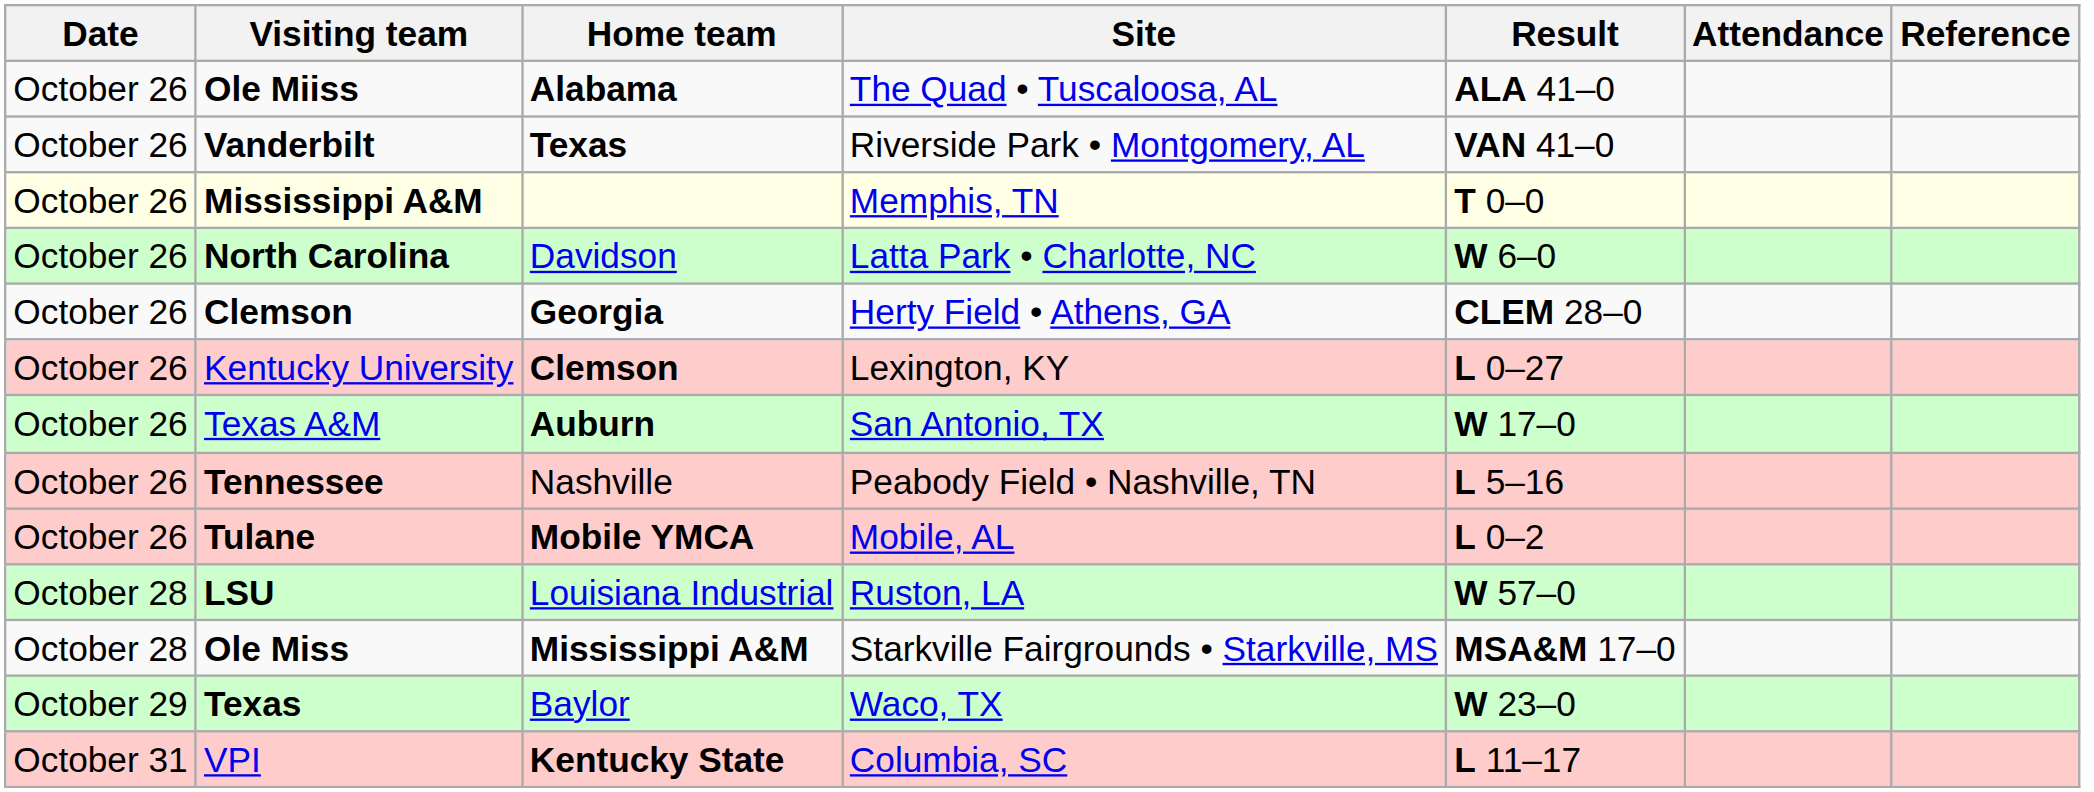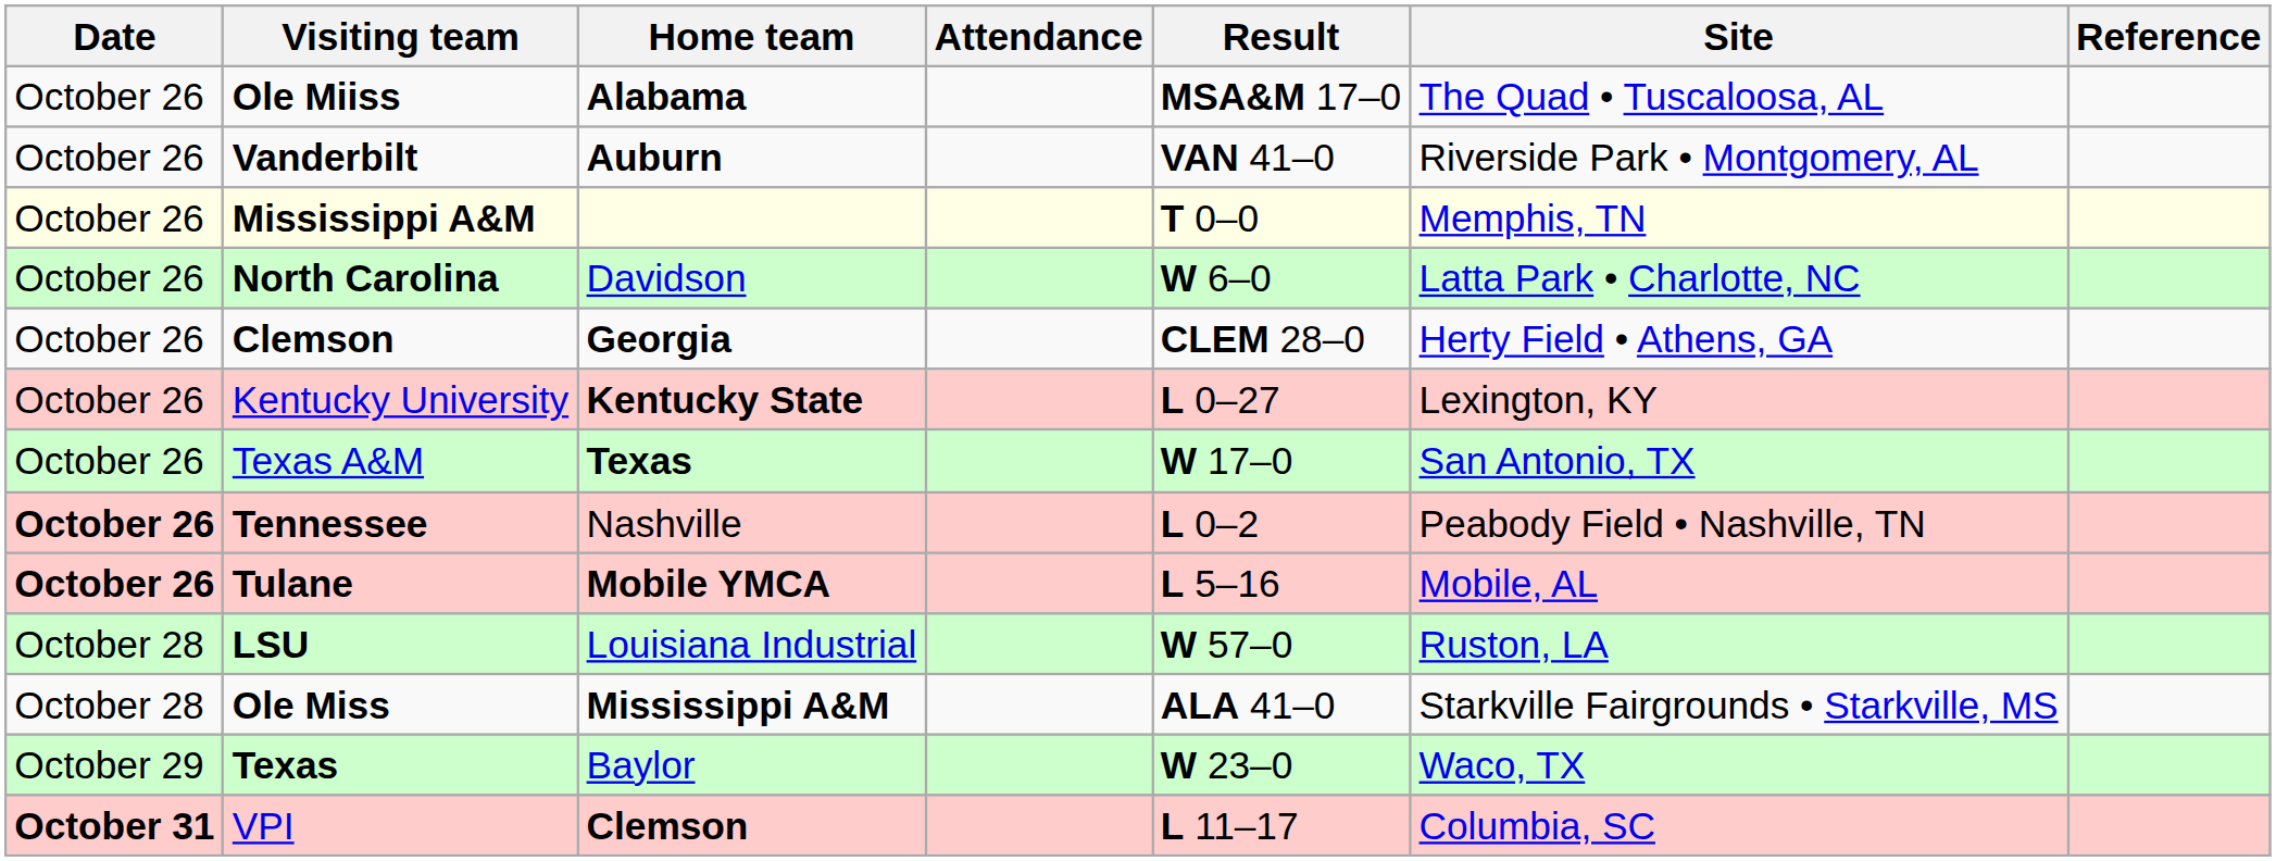 <table class="wikitable" style="font-size:95%;">
 <tr>
 <th>Date</th>
 <th>Visiting team</th>
 <th>Home team</th>
+<th>Attendance</th>
+<th>Result</th>
 <th>Site</th>
-<th>Result</th>
-<th>Attendance</th>
 <th class="unsortable">Reference</th>
 </tr>
 <tr bgcolor=>
 <td>October 26</td>
 <td><strong>Ole Miiss</strong></td>
 <td><strong>Alabama</strong></td>
+<td></td>
+<td><strong>MSA&M</strong> 17–0</td>
 <td><a href='#'>The Quad</a> • <a href='#'>Tuscaloosa, AL</a></td>
-<td><strong>ALA</strong> 41–0</td>
-<td></td>
 <td></td>
 </tr>
 <tr bgcolor=>
 <td>October 26</td>
 <td><strong>Vanderbilt</strong></td>
-<td><strong>Texas</strong></td>
+<td><strong>Auburn</strong></td>
+<td></td>
+<td><strong>VAN</strong> 41–0</td>
 <td>Riverside Park • <a href='#'>Montgomery, AL</a></td>
-<td><strong>VAN</strong> 41–0</td>
-<td></td>
 <td></td>
 </tr>
 <tr bgcolor=ffffe6>
 <td>October 26</td>
 <td><strong>Mississippi A&M</strong></td>
 <td></td>
+<td></td>
+<td><strong>T</strong> 0–0</td>
 <td><a href='#'>Memphis, TN</a></td>
-<td><strong>T</strong> 0–0</td>
-<td></td>
 <td></td>
 </tr>
 <tr bgcolor=ccffcc>
 <td>October 26</td>
 <td><strong>North Carolina</strong></td>
 <td><a href='#'>Davidson</a></td>
+<td></td>
+<td><strong>W</strong> 6–0</td>
 <td><a href='#'>Latta Park</a> • <a href='#'>Charlotte, NC</a></td>
-<td><strong>W</strong> 6–0</td>
-<td></td>
 <td></td>
 </tr>
 <tr bgcolor=>
 <td>October 26</td>
 <td><strong>Clemson</strong></td>
 <td><strong>Georgia</strong></td>
+<td></td>
+<td><strong>CLEM</strong> 28–0</td>
 <td><a href='#'>Herty Field</a> • <a href='#'>Athens, GA</a></td>
-<td><strong>CLEM</strong> 28–0</td>
-<td></td>
 <td></td>
 </tr>
 <tr bgcolor=ffcccc>
 <td>October 26</td>
 <td><a href='#'>Kentucky University</a></td>
-<td><strong>Clemson</strong></td>
+<td><strong>Kentucky State</strong></td>
+<td></td>
+<td><strong>L</strong> 0–27</td>
 <td>Lexington, KY</td>
-<td><strong>L</strong> 0–27</td>
-<td></td>
 <td></td>
 </tr>
 <tr bgcolor=ccffcc>
 <td>October 26</td>
 <td><a href='#'>Texas A&M</a></td>
-<td><strong>Auburn</strong></td>
+<td><strong>Texas</strong></td>
+<td></td>
+<td><strong>W</strong> 17–0</td>
 <td><a href='#'>San Antonio, TX</a></td>
-<td><strong>W</strong> 17–0</td>
-<td></td>
 <td></td>
 </tr>
 <tr bgcolor=ffcccc>
-<td>October 26</td>
+<td><strong>October 26</strong></td>
 <td><strong>Tennessee</strong></td>
 <td>Nashville</td>
+<td></td>
+<td><strong>L</strong> 0–2</td>
 <td>Peabody Field • Nashville, TN</td>
-<td><strong>L</strong> 5–16</td>
-<td></td>
 <td></td>
 </tr>
 <tr bgcolor=ffcccc>
-<td>October 26</td>
+<td><strong>October 26</strong></td>
 <td><strong>Tulane</strong></td>
 <td><strong>Mobile YMCA</strong></td>
+<td></td>
+<td><strong>L</strong> 5–16</td>
 <td><a href='#'>Mobile, AL</a></td>
-<td><strong>L</strong> 0–2</td>
-<td></td>
 <td></td>
 </tr>
 <tr bgcolor=ccffcc>
 <td>October 28</td>
 <td><strong>LSU</strong></td>
 <td><a href='#'>Louisiana Industrial</a></td>
+<td></td>
+<td><strong>W</strong> 57–0</td>
 <td><a href='#'>Ruston, LA</a></td>
-<td><strong>W</strong> 57–0</td>
-<td></td>
 <td></td>
 </tr>
 <tr bgcolor=>
 <td>October 28</td>
 <td><strong>Ole Miss</strong></td>
 <td><strong>Mississippi A&M</strong></td>
+<td></td>
+<td><strong>ALA</strong> 41–0</td>
 <td>Starkville Fairgrounds • <a href='#'>Starkville, MS</a></td>
-<td><strong>MSA&M</strong> 17–0</td>
-<td></td>
 <td></td>
 </tr>
 <tr bgcolor=ccffcc>
 <td>October 29</td>
 <td><strong>Texas</strong></td>
 <td><a href='#'>Baylor</a></td>
+<td></td>
+<td><strong>W</strong> 23–0</td>
 <td><a href='#'>Waco, TX</a></td>
-<td><strong>W</strong> 23–0</td>
-<td></td>
 <td></td>
 </tr>
 <tr bgcolor=ffcccc>
-<td>October 31</td>
+<td><strong>October 31</strong></td>
 <td><a href='#'>VPI</a></td>
-<td><strong>Kentucky State</strong></td>
+<td><strong>Clemson</strong></td>
+<td></td>
+<td><strong>L</strong> 11–17</td>
 <td><a href='#'>Columbia, SC</a></td>
-<td><strong>L</strong> 11–17</td>
-<td></td>
 <td></td>
 </tr>
 </table>
